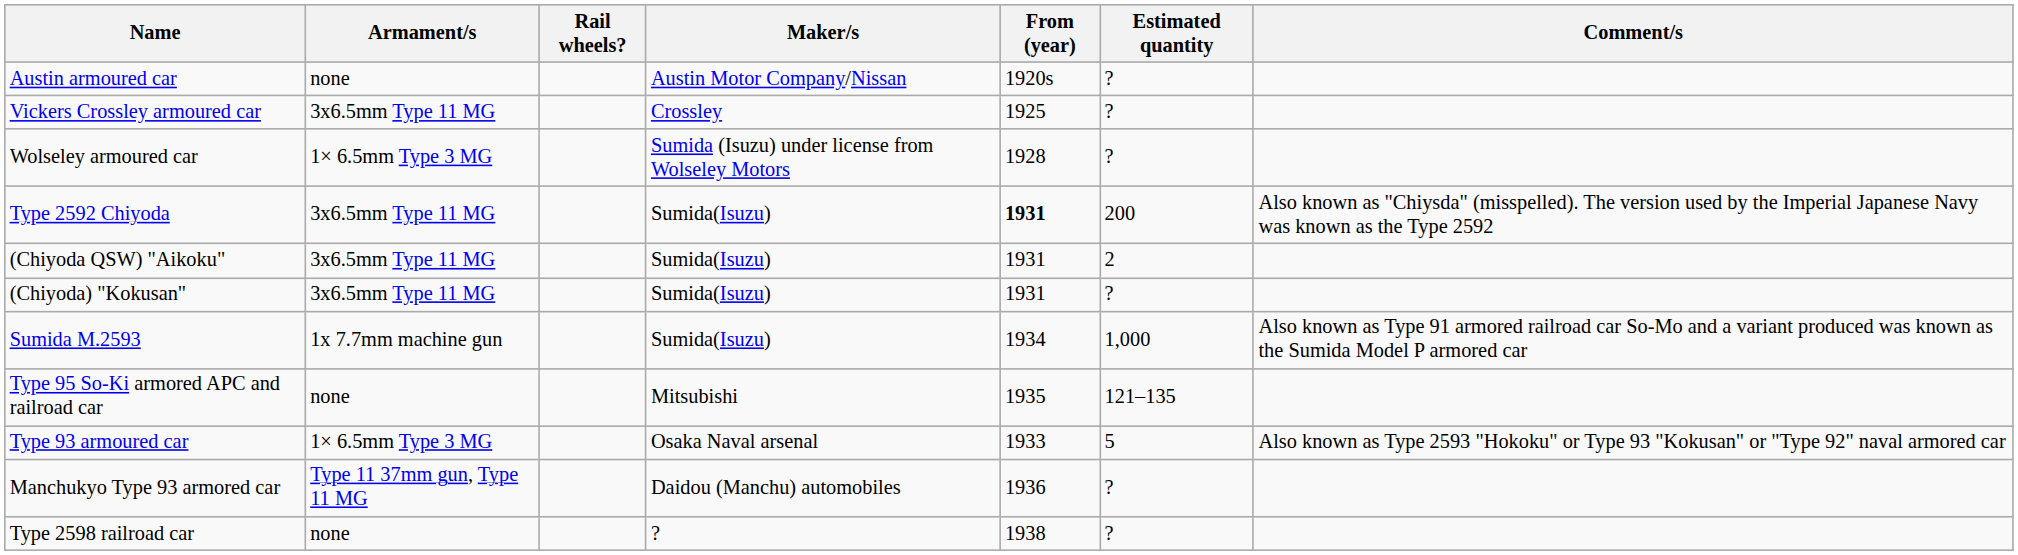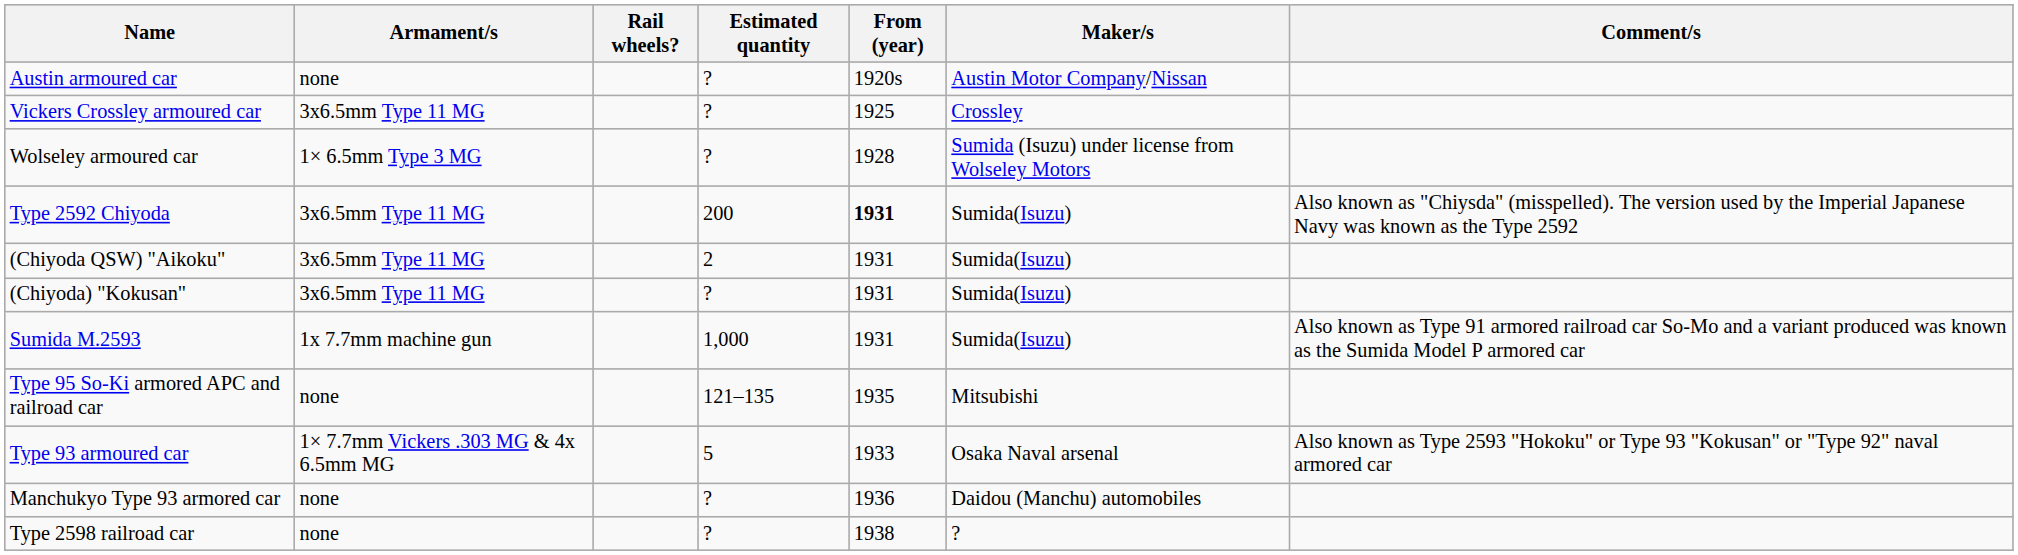 <table class="wikitable sortable" style="margin:left; width:100%; font-size:80%; border-collapse:collapse;">
 <tr>
 <th>Name</th>
 <th>Armament/s</th>
 <th>Rail wheels?</th>
+<th>Estimated quantity</th>
+<th>From (year)</th>
 <th>Maker/s</th>
-<th>From (year)</th>
-<th>Estimated quantity</th>
 <th>Comment/s</th>
 </tr>
 <tr>
 <td><a href='#'>Austin armoured car</a></td>
 <td>none</td>
 <td></td>
+<td>?</td>
+<td>1920s</td>
 <td><a href='#'>Austin Motor Company</a>/<a href='#'>Nissan</a></td>
-<td>1920s</td>
-<td>?</td>
 <td></td>
 </tr>
 <tr>
 <td><a href='#'>Vickers Crossley armoured car</a></td>
 <td>3x6.5mm <a href='#'>Type 11 MG</a></td>
 <td></td>
+<td>?</td>
+<td>1925</td>
 <td><a href='#'>Crossley</a></td>
-<td>1925</td>
-<td>?</td>
 <td></td>
 </tr>
 <tr>
 <td>Wolseley armoured car</td>
 <td>1× 6.5mm <a href='#'>Type 3 MG</a></td>
 <td></td>
+<td>?</td>
+<td>1928</td>
 <td><a href='#'>Sumida</a> (Isuzu) under license from <a href='#'>Wolseley Motors</a></td>
-<td>1928</td>
-<td>?</td>
 <td></td>
 </tr>
 <tr>
 <td><a href='#'>Type 2592 Chiyoda</a></td>
 <td>3x6.5mm <a href='#'>Type 11 MG</a></td>
 <td></td>
+<td>200</td>
+<td><strong>1931</strong></td>
 <td>Sumida(<a href='#'>Isuzu</a>)</td>
-<td><strong>1931</strong></td>
-<td>200</td>
 <td>Also known as "Chiysda" (misspelled). The version used by the Imperial Japanese Navy was known as the Type 2592</td>
 </tr>
 <tr>
 <td>(Chiyoda QSW) "Aikoku"</td>
 <td>3x6.5mm <a href='#'>Type 11 MG</a></td>
 <td></td>
+<td>2</td>
+<td>1931</td>
 <td>Sumida(<a href='#'>Isuzu</a>)</td>
-<td>1931</td>
-<td>2</td>
 <td></td>
 </tr>
 <tr>
 <td>(Chiyoda) "Kokusan"</td>
 <td>3x6.5mm <a href='#'>Type 11 MG</a></td>
 <td></td>
+<td>?</td>
+<td>1931</td>
 <td>Sumida(<a href='#'>Isuzu</a>)</td>
-<td>1931</td>
-<td>?</td>
 <td></td>
 </tr>
 <tr>
 <td><a href='#'>Sumida M.2593</a></td>
 <td>1x 7.7mm machine gun</td>
 <td></td>
+<td>1,000</td>
+<td>1931</td>
 <td>Sumida(<a href='#'>Isuzu</a>)</td>
-<td>1934</td>
-<td>1,000</td>
 <td>Also known as Type 91 armored railroad car So-Mo and a variant produced was known as the Sumida Model P armored car</td>
 </tr>
 <tr>
 <td><a href='#'>Type 95 So-Ki</a> armored APC and railroad car</td>
 <td>none</td>
 <td></td>
+<td>121–135</td>
+<td>1935</td>
 <td>Mitsubishi</td>
-<td>1935</td>
-<td>121–135</td>
 <td></td>
 </tr>
 <tr>
 <td><a href='#'>Type 93 armoured car</a></td>
-<td>1× 6.5mm <a href='#'>Type 3 MG</a></td>
+<td>1× 7.7mm <a href='#'>Vickers .303 MG</a> & 4x 6.5mm MG</td>
 <td></td>
+<td>5</td>
+<td>1933</td>
 <td>Osaka Naval arsenal</td>
-<td>1933</td>
-<td>5</td>
 <td>Also known as Type 2593 "Hokoku" or Type 93 "Kokusan" or "Type 92" naval armored car</td>
 </tr>
 <tr>
 <td>Manchukyo Type 93 armored car</td>
-<td><a href='#'>Type 11 37mm gun</a>, <a href='#'>Type 11 MG</a></td>
+<td>none</td>
 <td></td>
+<td>?</td>
+<td>1936</td>
 <td>Daidou (Manchu) automobiles</td>
-<td>1936</td>
-<td>?</td>
 <td></td>
 </tr>
 <tr>
 <td>Type 2598 railroad car</td>
 <td>none</td>
 <td></td>
 <td>?</td>
 <td>1938</td>
 <td>?</td>
 <td></td>
 </tr>
 </table>
